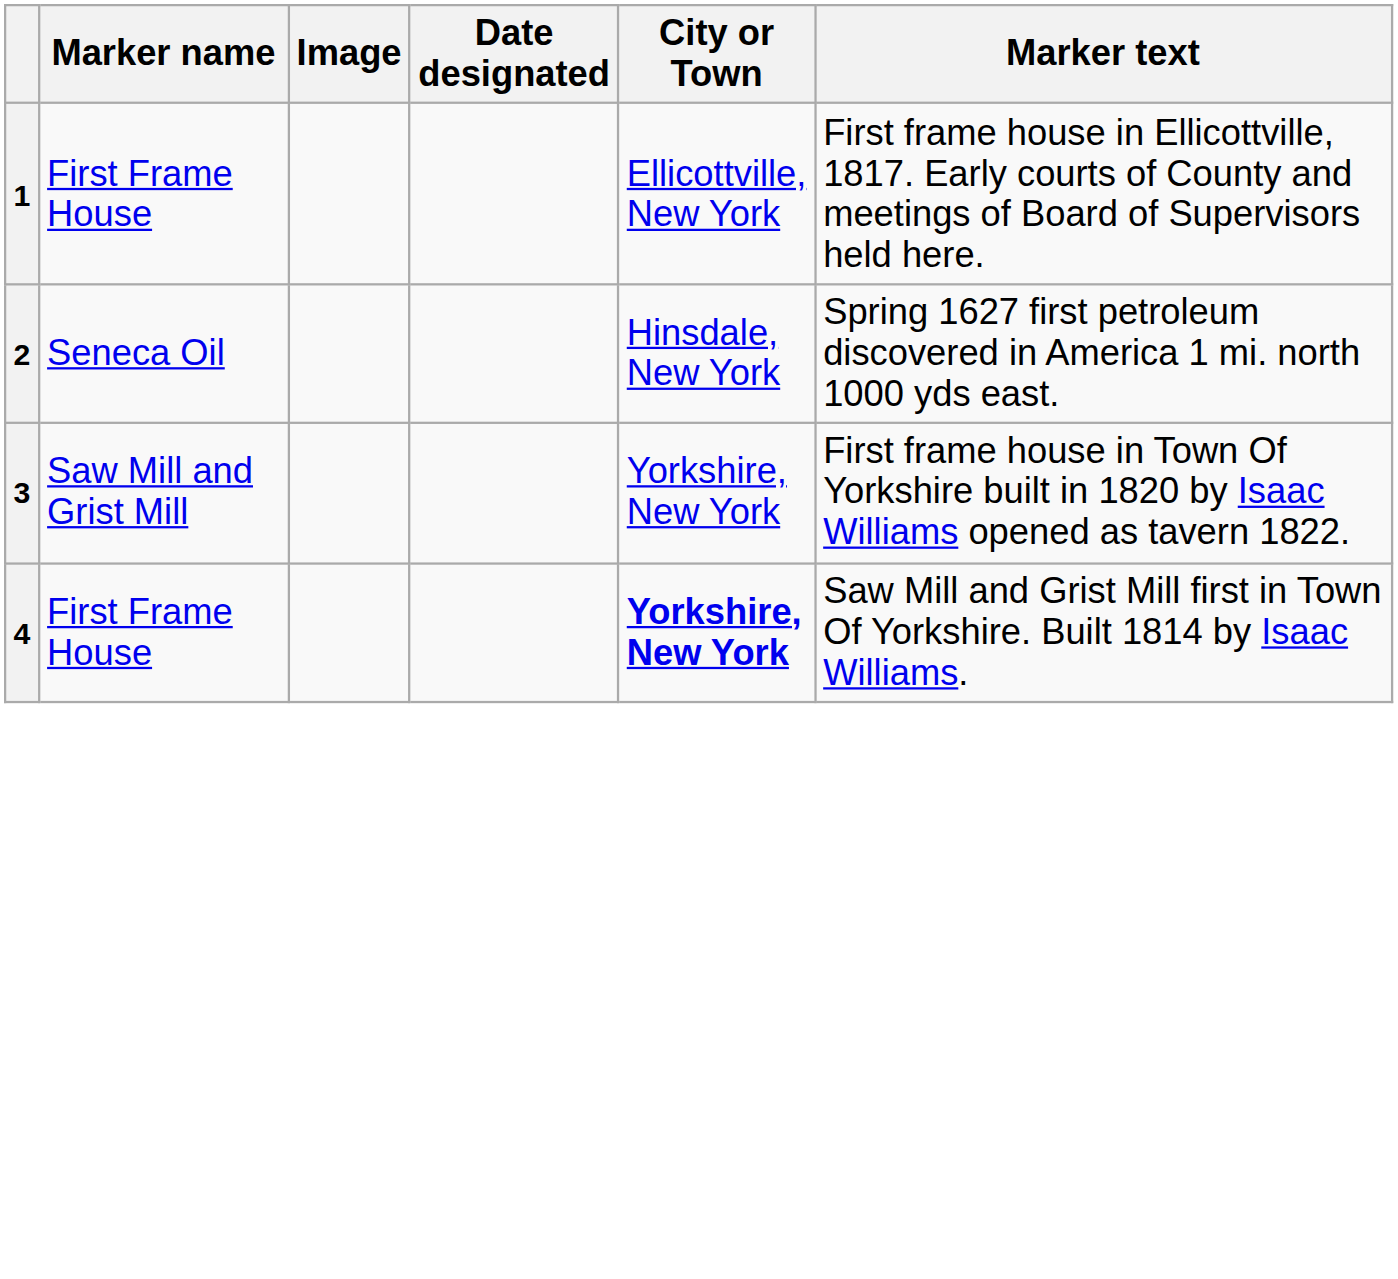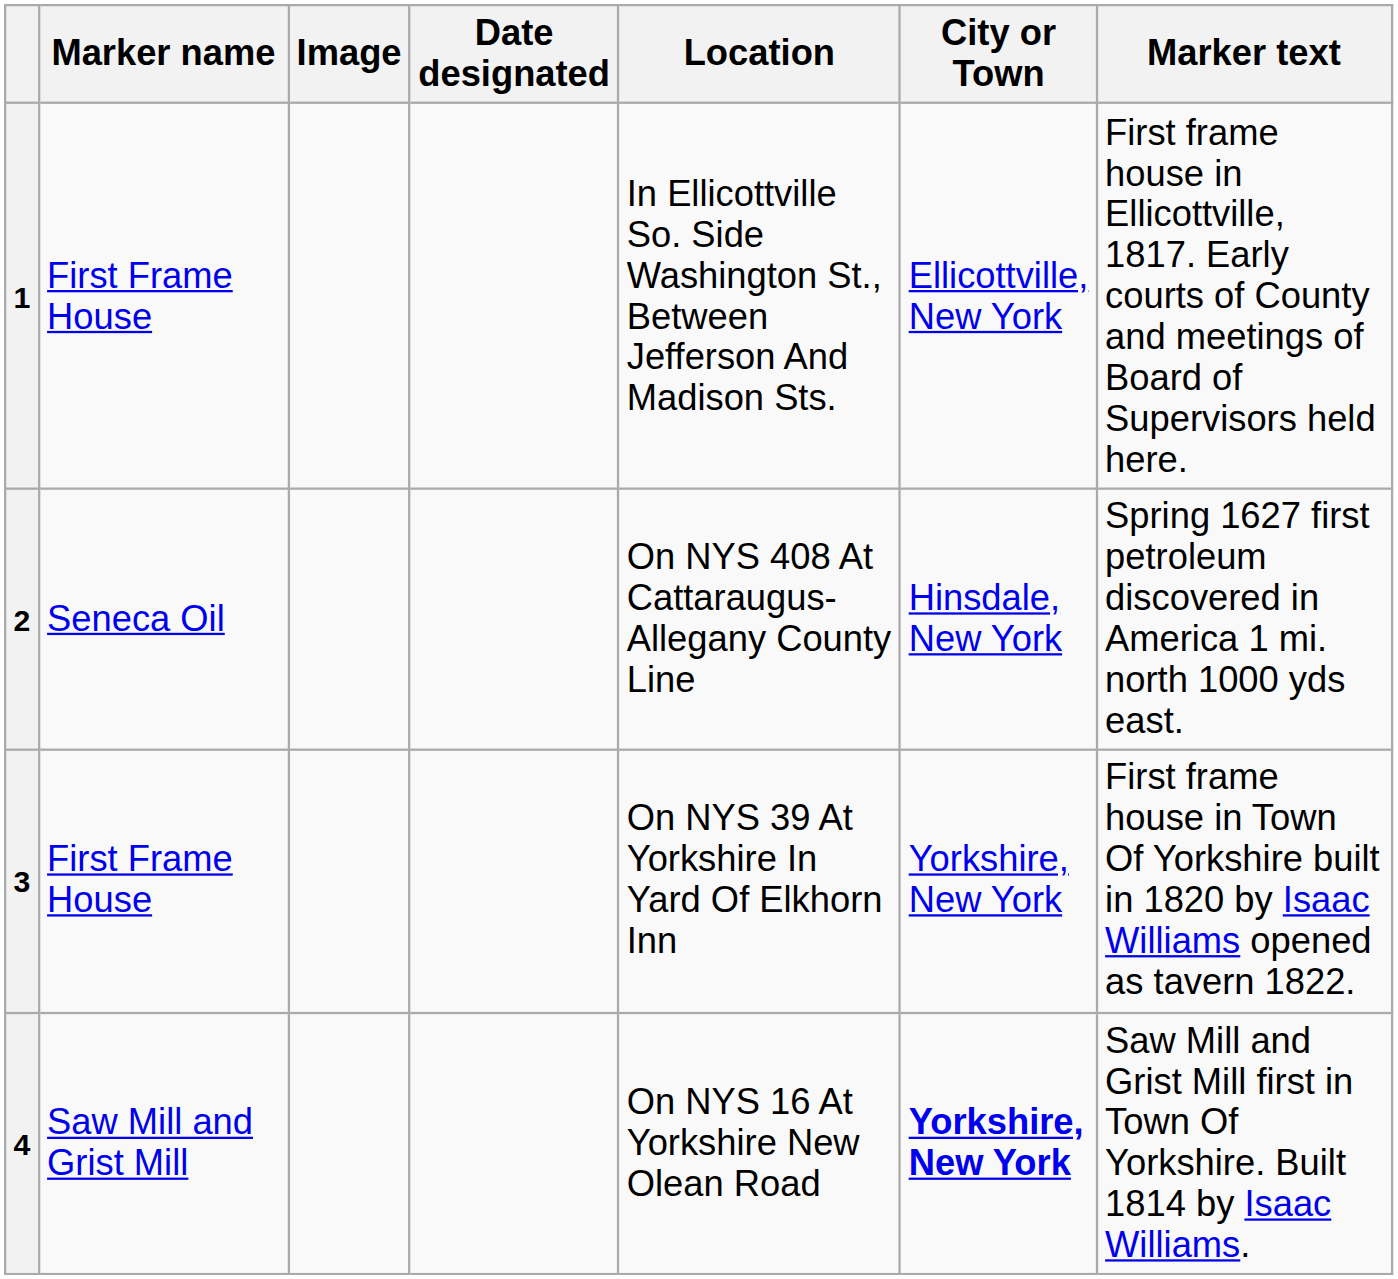 <table class="wikitable sortable" style="width:98%">
 <tr>
 <th></th>
 <th width = 18% ><strong>Marker name</strong></th>
 <th width = 8% class="unsortable" ><strong>Image</strong></th>
 <th width = 10% ><strong>Date designated</strong></th>
+<th><strong>Location</strong></th>
 <th width = 8% ><strong>City or Town</strong></th>
 <th class="unsortable" ><strong>Marker text</strong></th>
 </tr>
 <tr ->
 <th><small>1</small></th>
 <td><a href='#'>First Frame House</a></td>
 <td></td>
 <td></td>
+<td>In Ellicottville So. Side Washington St., Between Jefferson And Madison Sts.</td>
 <td><a href='#'>Ellicottville, New York</a></td>
 <td>First frame house in Ellicottville, 1817. Early courts of County and meetings of Board of Supervisors held here.</td>
 </tr>
 <tr ->
 <th><small>2</small></th>
 <td><a href='#'>Seneca Oil</a></td>
 <td></td>
 <td></td>
+<td>On NYS 408 At Cattaraugus-Allegany County Line</td>
 <td><a href='#'>Hinsdale, New York</a></td>
 <td>Spring 1627 first petroleum discovered in America 1 mi. north 1000 yds east.</td>
 </tr>
 <tr ->
 <th><small>3</small></th>
-<td><a href='#'>Saw Mill and Grist Mill</a></td>
+<td><a href='#'>First Frame House</a></td>
 <td></td>
 <td></td>
+<td>On NYS 39 At Yorkshire In Yard Of Elkhorn Inn</td>
 <td><a href='#'>Yorkshire, New York</a></td>
 <td>First frame house in Town Of Yorkshire built in 1820 by <a href='#'>Isaac Williams</a> opened as tavern 1822.</td>
 </tr>
 <tr ->
 <th><small>4</small></th>
-<td><a href='#'>First Frame House</a></td>
+<td><a href='#'>Saw Mill and Grist Mill</a></td>
 <td></td>
 <td></td>
+<td>On NYS 16 At Yorkshire New Olean Road</td>
 <td><strong><a href='#'>Yorkshire, New York</a></strong></td>
 <td>Saw Mill and Grist Mill first in Town Of Yorkshire. Built 1814 by <a href='#'>Isaac Williams</a>.</td>
 </tr>
 </table>
